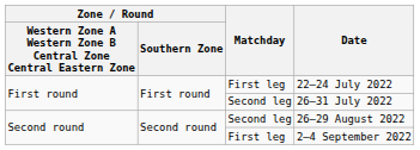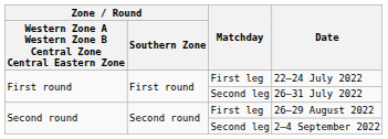 <table class="wikitable">
 <tr>
 <th colspan=2>Zone / Round</th>
 <th rowspan=2>Matchday</th>
 <th rowspan=2>Date</th>
 </tr>
 <tr>
 <th>Western Zone A<br>Western Zone B<br>Central Zone<br>Central Eastern Zone</th>
 <th>Southern Zone</th>
 </tr>
 <tr>
 <td rowspan=2>First round</td>
 <td rowspan=2>First round</td>
 <td>First leg</td>
 <td>22–24 July 2022</td>
 </tr>
 <tr>
 <td>Second leg</td>
 <td>26–31 July 2022</td>
 </tr>
 <tr>
 <td rowspan=2>Second round</td>
 <td rowspan=2>Second round</td>
-<td>Second leg</td>
+<td>First leg</td>
 <td>26–29 August 2022</td>
 </tr>
 <tr>
-<td>First leg</td>
+<td>Second leg</td>
 <td>2–4 September 2022</td>
 </tr>
 </table>
